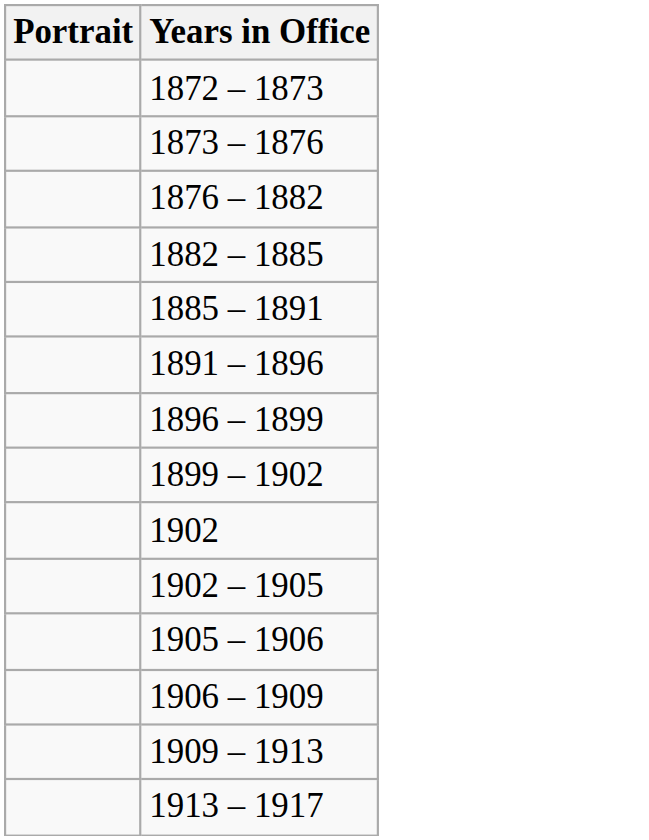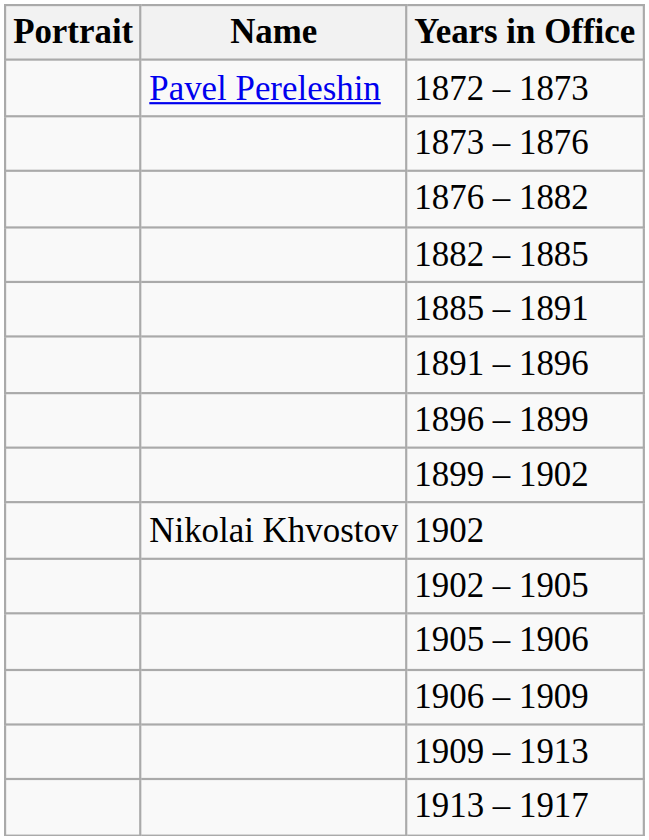 <table class="wikitable">
 <tr>
 <th>Portrait</th>
+<th>Name</th>
 <th>Years in Office</th>
 </tr>
 <tr>
 <td></td>
+<td><a href='#'>Pavel Pereleshin</a></td>
 <td>1872 – 1873</td>
 </tr>
 <tr>
+<td></td>
 <td></td>
 <td>1873 – 1876</td>
 </tr>
 <tr>
 <td></td>
+<td></td>
 <td>1876 – 1882</td>
 </tr>
 <tr>
+<td></td>
 <td></td>
 <td>1882 – 1885</td>
 </tr>
 <tr>
 <td></td>
+<td></td>
 <td>1885 – 1891</td>
 </tr>
 <tr>
+<td></td>
 <td></td>
 <td>1891 – 1896</td>
 </tr>
 <tr>
 <td></td>
+<td></td>
 <td>1896 – 1899</td>
 </tr>
 <tr>
+<td></td>
 <td></td>
 <td>1899 – 1902</td>
 </tr>
 <tr>
 <td></td>
+<td>Nikolai Khvostov</td>
 <td>1902</td>
 </tr>
 <tr>
+<td></td>
 <td></td>
 <td>1902 – 1905</td>
 </tr>
 <tr>
 <td></td>
+<td></td>
 <td>1905 – 1906</td>
 </tr>
 <tr>
+<td></td>
 <td></td>
 <td>1906 – 1909</td>
 </tr>
 <tr>
 <td></td>
+<td></td>
 <td>1909 – 1913</td>
 </tr>
 <tr>
 <td></td>
+<td></td>
 <td>1913 – 1917</td>
 </tr>
 </table>
